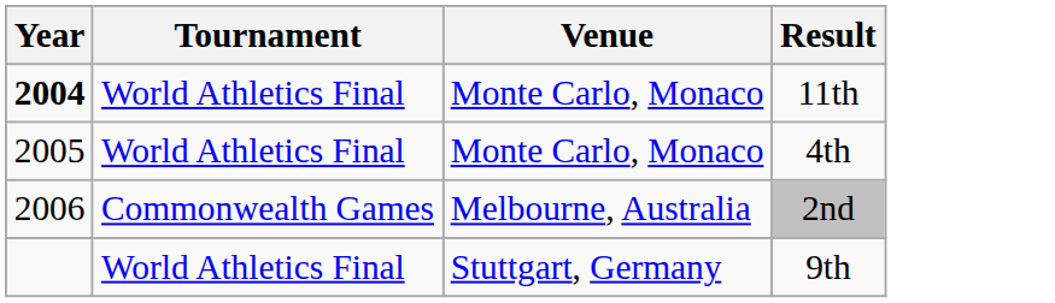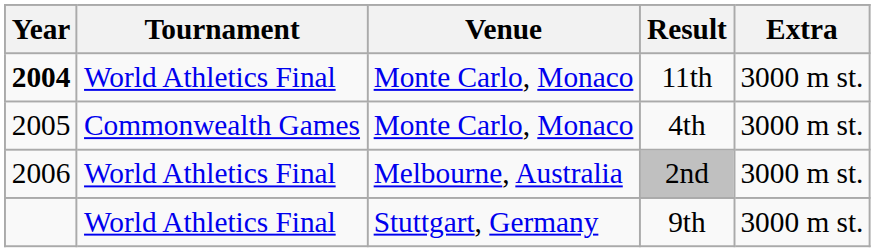 <table class="wikitable" style="font-size: 95%;">
 <tr>
 <th>Year</th>
 <th>Tournament</th>
 <th>Venue</th>
 <th>Result</th>
+<th>Extra</th>
 </tr>
 <tr>
 <td><strong>2004</strong></td>
 <td><a href='#'>World Athletics Final</a></td>
 <td><a href='#'>Monte Carlo</a>, <a href='#'>Monaco</a></td>
 <td align="center">11th</td>
+<td>3000 m st.</td>
 </tr>
 <tr>
 <td>2005</td>
-<td><a href='#'>World Athletics Final</a></td>
+<td><a href='#'>Commonwealth Games</a></td>
 <td><a href='#'>Monte Carlo</a>, <a href='#'>Monaco</a></td>
 <td align="center">4th</td>
+<td>3000 m st.</td>
 </tr>
 <tr>
 <td>2006</td>
-<td><a href='#'>Commonwealth Games</a></td>
+<td><a href='#'>World Athletics Final</a></td>
 <td><a href='#'>Melbourne</a>, <a href='#'>Australia</a></td>
 <td bgcolor="silver" align="center">2nd</td>
+<td>3000 m st.</td>
 </tr>
 <tr>
 <td></td>
 <td><a href='#'>World Athletics Final</a></td>
 <td><a href='#'>Stuttgart</a>, <a href='#'>Germany</a></td>
 <td align="center">9th</td>
+<td>3000 m st.</td>
 </tr>
 </table>
